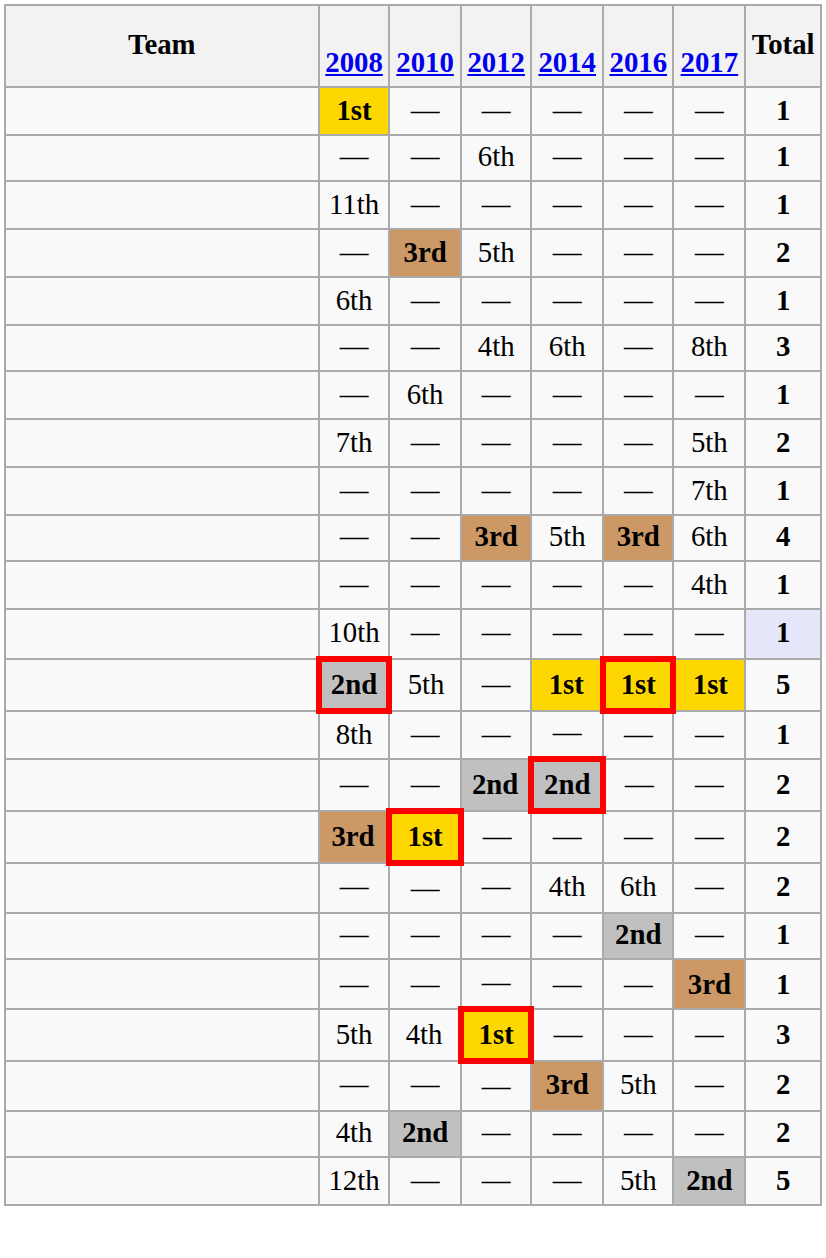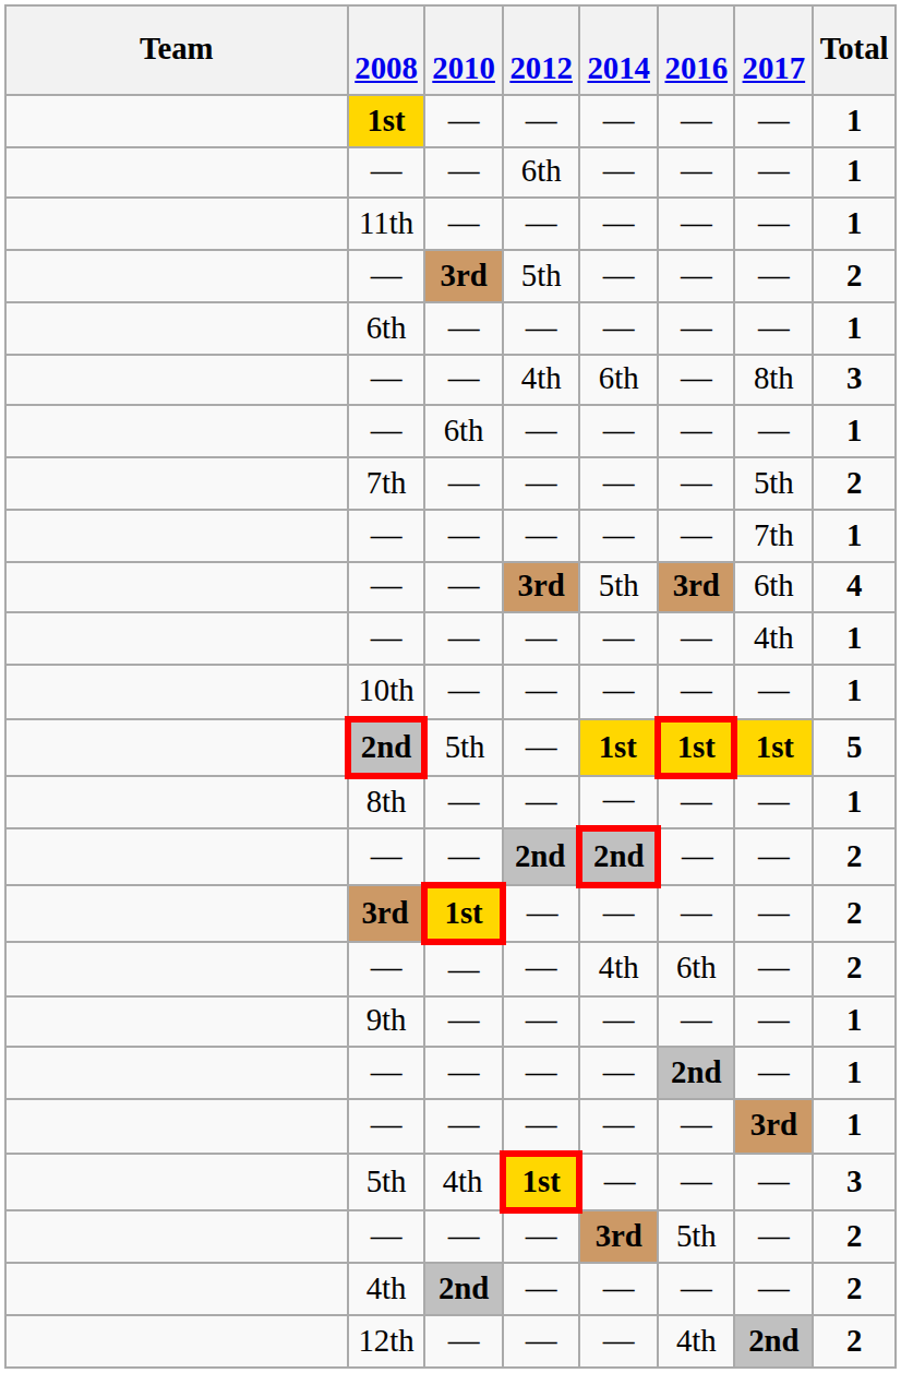 <table class="wikitable" style="text-align:center; font-size:90%">
 <tr>
 <th width=150>Team</th>
 <th><br><a href='#'>2008</a></th>
 <th><br><a href='#'>2010</a></th>
 <th><br><a href='#'>2012</a></th>
 <th><br><a href='#'>2014</a></th>
 <th><br><a href='#'>2016</a></th>
 <th><br><a href='#'>2017</a></th>
 <th>Total</th>
 </tr>
 <tr>
 <td align=left></td>
 <td bgcolor=Gold><strong>1st</strong></td>
 <td>—</td>
 <td>—</td>
 <td>—</td>
 <td>—</td>
 <td>—</td>
 <td><strong>1</strong></td>
 </tr>
 <tr>
 <td align=left></td>
 <td>—</td>
 <td>—</td>
 <td>6th</td>
 <td>—</td>
 <td>—</td>
 <td>—</td>
 <td><strong>1</strong></td>
 </tr>
 <tr>
 <td align=left></td>
 <td>11th</td>
 <td>—</td>
 <td>—</td>
 <td>—</td>
 <td>—</td>
 <td>—</td>
 <td><strong>1</strong></td>
 </tr>
 <tr>
 <td align=left></td>
 <td>—</td>
 <td bgcolor=#cc9966><strong>3rd</strong></td>
 <td>5th</td>
 <td>—</td>
 <td>—</td>
 <td>—</td>
 <td><strong>2</strong></td>
 </tr>
 <tr>
 <td align=left></td>
 <td>6th</td>
 <td>—</td>
 <td>—</td>
 <td>—</td>
 <td>—</td>
 <td>—</td>
 <td><strong>1</strong></td>
 </tr>
 <tr>
 <td align=left></td>
 <td>—</td>
 <td>—</td>
 <td>4th</td>
 <td>6th</td>
 <td>—</td>
 <td>8th</td>
 <td><strong>3</strong></td>
 </tr>
 <tr>
 <td align=left></td>
 <td>—</td>
 <td>6th</td>
 <td>—</td>
 <td>—</td>
 <td>—</td>
 <td>—</td>
 <td><strong>1</strong></td>
 </tr>
 <tr>
 <td align=left></td>
 <td>7th</td>
 <td>—</td>
 <td>—</td>
 <td>—</td>
 <td>—</td>
 <td>5th</td>
 <td><strong>2</strong></td>
 </tr>
 <tr>
 <td align=left></td>
 <td>—</td>
 <td>—</td>
 <td>—</td>
 <td>—</td>
 <td>—</td>
 <td>7th</td>
 <td><strong>1</strong></td>
 </tr>
 <tr>
 <td align=left></td>
 <td>—</td>
 <td>—</td>
 <td bgcolor=#cc9966><strong>3rd</strong></td>
 <td>5th</td>
 <td bgcolor=#cc9966><strong>3rd</strong></td>
 <td>6th</td>
 <td><strong>4</strong></td>
 </tr>
 <tr>
 <td align=left></td>
 <td>—</td>
 <td>—</td>
 <td>—</td>
 <td>—</td>
 <td>—</td>
 <td>4th</td>
 <td><strong>1</strong></td>
 </tr>
 <tr>
 <td align=left></td>
 <td>10th</td>
 <td>—</td>
 <td>—</td>
 <td>—</td>
 <td>—</td>
 <td>—</td>
-<td style="background: lavender;"><strong>1</strong></td>
+<td><strong>1</strong></td>
 </tr>
 <tr>
 <td align=left></td>
 <td style="border: 3px solid red" bgcolor=Silver><strong>2nd</strong></td>
 <td>5th</td>
 <td>—</td>
 <td bgcolor=Gold><strong>1st</strong></td>
 <td style="border: 3px solid red" bgcolor=Gold><strong>1st</strong></td>
 <td bgcolor=Gold><strong>1st</strong></td>
 <td><strong>5</strong></td>
 </tr>
 <tr>
 <td align=left></td>
 <td>8th</td>
 <td>—</td>
 <td>—</td>
 <td>—</td>
 <td>—</td>
 <td>—</td>
 <td><strong>1</strong></td>
 </tr>
 <tr>
 <td align=left></td>
 <td>—</td>
 <td>—</td>
 <td bgcolor=Silver><strong>2nd</strong></td>
 <td style="border: 3px solid red" bgcolor=Silver><strong>2nd</strong></td>
 <td>—</td>
 <td>—</td>
 <td><strong>2</strong></td>
 </tr>
 <tr>
 <td align=left></td>
 <td bgcolor=#cc9966><strong>3rd</strong></td>
 <td style="border: 3px solid red" bgcolor=Gold><strong>1st</strong></td>
 <td>—</td>
 <td>—</td>
 <td>—</td>
 <td>—</td>
 <td><strong>2</strong></td>
 </tr>
 <tr>
 <td align=left></td>
 <td>—</td>
 <td>—</td>
 <td>—</td>
 <td>4th</td>
 <td>6th</td>
 <td>—</td>
 <td><strong>2</strong></td>
+</tr>
+<tr>
+<td align=left></td>
+<td>9th</td>
+<td>—</td>
+<td>—</td>
+<td>—</td>
+<td>—</td>
+<td>—</td>
+<td><strong>1</strong></td>
 </tr>
 <tr>
 <td align=left></td>
 <td>—</td>
 <td>—</td>
 <td>—</td>
 <td>—</td>
 <td bgcolor=Silver><strong>2nd</strong></td>
 <td>—</td>
 <td><strong>1</strong></td>
 </tr>
 <tr>
 <td align=left></td>
 <td>—</td>
 <td>—</td>
 <td>—</td>
 <td>—</td>
 <td>—</td>
 <td bgcolor=#cc9966><strong>3rd</strong></td>
 <td><strong>1</strong></td>
 </tr>
 <tr>
 <td align=left></td>
 <td>5th</td>
 <td>4th</td>
 <td style="border: 3px solid red" bgcolor=Gold><strong>1st</strong></td>
 <td>—</td>
 <td>—</td>
 <td>—</td>
 <td><strong>3</strong></td>
 </tr>
 <tr>
 <td align=left></td>
 <td>—</td>
 <td>—</td>
 <td>—</td>
 <td bgcolor=#cc9966><strong>3rd</strong></td>
 <td>5th</td>
 <td>—</td>
 <td><strong>2</strong></td>
 </tr>
 <tr>
 <td align=left></td>
 <td>4th</td>
 <td bgcolor=Silver><strong>2nd</strong></td>
 <td>—</td>
 <td>—</td>
 <td>—</td>
 <td>—</td>
 <td><strong>2</strong></td>
 </tr>
 <tr>
 <td align=left></td>
 <td>12th</td>
 <td>—</td>
 <td>—</td>
 <td>—</td>
-<td>5th</td>
+<td>4th</td>
 <td bgcolor=Silver><strong>2nd</strong></td>
-<td><strong>5</strong></td>
+<td><strong>2</strong></td>
 </tr>
 </table>
